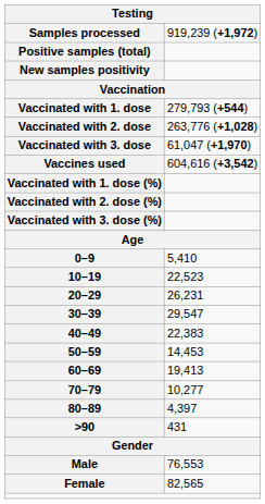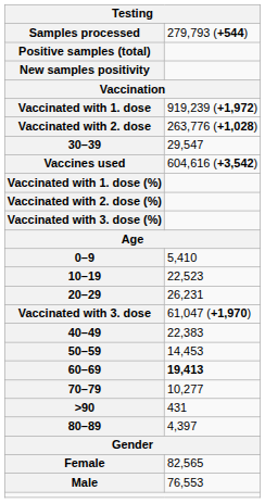 <table class="wikitable">
 <tr>
 <th colspan="2">Testing</th>
 </tr>
 <tr>
 <th>Samples processed</th>
-<td>919,239 (<strong>+1,972</strong>)</td>
+<td>279,793 (<strong>+544</strong>)</td>
 </tr>
 <tr>
 <th>Positive samples (total)</th>
 <td></td>
 </tr>
 <tr>
 <th>New samples positivity</th>
 <td></td>
 </tr>
 <tr>
 <th colspan="2">Vaccination</th>
 </tr>
 <tr>
 <th>Vaccinated with 1. dose</th>
-<td>279,793 (<strong>+544</strong>)</td>
+<td>919,239 (<strong>+1,972</strong>)</td>
 </tr>
 <tr>
 <th>Vaccinated with 2. dose</th>
 <td>263,776 (<strong>+1,028</strong>)</td>
 </tr>
 <tr>
-<th>Vaccinated with 3. dose</th>
-<td>61,047 (<strong>+1,970</strong>)</td>
+<th>30–39</th>
+<td>29,547</td>
 </tr>
 <tr>
 <th>Vaccines used</th>
 <td>604,616 (<strong>+3,542</strong>)</td>
 </tr>
 <tr>
 <th>Vaccinated with 1. dose (%)</th>
 <td></td>
 </tr>
 <tr>
 <th>Vaccinated with 2. dose (%)</th>
 <td></td>
 </tr>
 <tr>
 <th>Vaccinated with 3. dose (%)</th>
 <td></td>
 </tr>
 <tr>
 <th colspan="2">Age</th>
 </tr>
 <tr>
 <th>0–9</th>
 <td>5,410</td>
 </tr>
 <tr>
 <th>10–19</th>
 <td>22,523</td>
 </tr>
 <tr>
 <th>20–29</th>
 <td>26,231</td>
 </tr>
 <tr>
-<th>30–39</th>
-<td>29,547</td>
+<th>Vaccinated with 3. dose</th>
+<td>61,047 (<strong>+1,970</strong>)</td>
 </tr>
 <tr>
 <th>40–49</th>
 <td>22,383</td>
 </tr>
 <tr>
 <th>50–59</th>
 <td>14,453</td>
 </tr>
 <tr>
 <th>60–69</th>
-<td>19,413</td>
+<td><strong>19,413</strong></td>
 </tr>
 <tr>
 <th>70–79</th>
 <td>10,277</td>
 </tr>
 <tr>
+<th>>90</th>
+<td>431</td>
+</tr>
+<tr>
 <th>80–89</th>
 <td>4,397</td>
 </tr>
 <tr>
-<th>>90</th>
-<td>431</td>
+<th colspan="2">Gender</th>
 </tr>
 <tr>
-<th colspan="2">Gender</th>
+<th>Female</th>
+<td>82,565</td>
 </tr>
 <tr>
 <th>Male</th>
 <td>76,553</td>
 </tr>
 <tr>
-<th>Female</th>
-<td>82,565</td>
-</tr>
-<tr>
 <td colspan="2"></td>
 </tr>
 </table>
